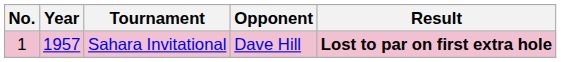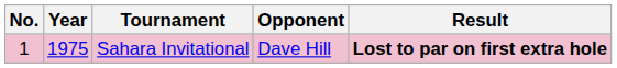 <table class="wikitable" style="font-size:95%;">
 <tr>
 <th>No.</th>
 <th>Year</th>
 <th>Tournament</th>
 <th>Opponent</th>
 <th>Result</th>
 </tr>
 <tr style="background:#F2C1D1;">
 <td align=center>1</td>
-<td><a href='#'>1957</a></td>
+<td><a href='#'>1975</a></td>
 <td><a href='#'>Sahara Invitational</a></td>
 <td> <a href='#'>Dave Hill</a></td>
 <td><strong>Lost to par on first extra hole</strong></td>
 </tr>
 </table>
